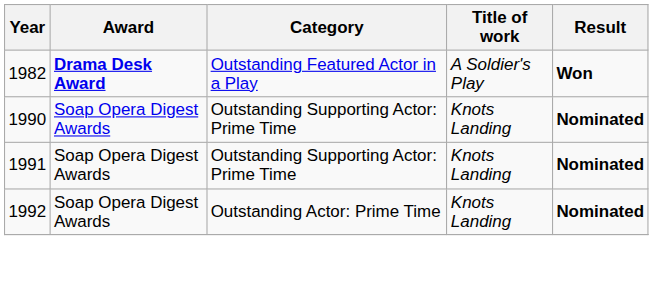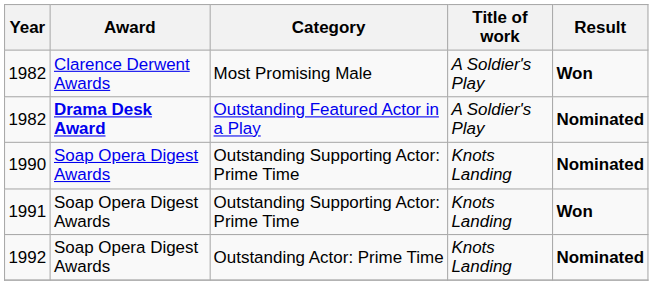 <table class="wikitable sortable">
 <tr>
 <th>Year</th>
 <th>Award</th>
 <th>Category</th>
 <th>Title of work</th>
 <th>Result</th>
 </tr>
 <tr>
 <td>1982</td>
+<td><a href='#'>Clarence Derwent Awards</a></td>
+<td>Most Promising Male</td>
+<td><em>A Soldier's Play</em></td>
+<td><strong>Won</strong></td>
+</tr>
+<tr>
+<td>1982</td>
 <td><strong><a href='#'>Drama Desk Award</a></strong></td>
 <td><a href='#'>Outstanding Featured Actor in a Play</a></td>
 <td><em>A Soldier's Play</em></td>
-<td><strong>Won</strong></td>
+<td><strong>Nominated</strong></td>
 </tr>
 <tr>
 <td>1990</td>
 <td><a href='#'>Soap Opera Digest Awards</a></td>
 <td>Outstanding Supporting Actor: Prime Time</td>
 <td><em>Knots Landing</em></td>
 <td><strong>Nominated</strong></td>
 </tr>
 <tr>
 <td>1991</td>
 <td>Soap Opera Digest Awards</td>
 <td>Outstanding Supporting Actor: Prime Time</td>
 <td><em>Knots Landing</em></td>
-<td><strong>Nominated</strong></td>
+<td><strong>Won</strong></td>
 </tr>
 <tr>
 <td>1992</td>
 <td>Soap Opera Digest Awards</td>
 <td>Outstanding Actor: Prime Time</td>
 <td><em>Knots Landing</em></td>
 <td><strong>Nominated</strong></td>
 </tr>
 <tr>
 </tr>
 </table>
